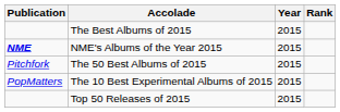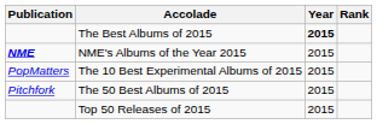 <table class="sortable wikitable">
 <tr>
 <th>Publication</th>
 <th>Accolade</th>
 <th>Year</th>
 <th>Rank</th>
 </tr>
 <tr>
 <td></td>
 <td>The Best Albums of 2015</td>
-<td>2015</td>
+<td><strong>2015</strong></td>
 <td></td>
 </tr>
 <tr>
 <td><strong><em><a href='#'>NME</a></em></strong></td>
 <td>NME's Albums of the Year 2015</td>
+<td>2015</td>
+<td></td>
+</tr>
+<tr>
+<td><em><a href='#'>PopMatters</a></em></td>
+<td>The 10 Best Experimental Albums of 2015</td>
 <td>2015</td>
 <td></td>
 </tr>
 <tr>
 <td><em><a href='#'>Pitchfork</a></em></td>
 <td>The 50 Best Albums of 2015</td>
 <td>2015</td>
 <td></td>
 </tr>
 <tr>
-<td><em><a href='#'>PopMatters</a></em></td>
-<td>The 10 Best Experimental Albums of 2015</td>
-<td>2015</td>
-<td></td>
-</tr>
-<tr>
 <td></td>
 <td>Top 50 Releases of 2015</td>
 <td>2015</td>
 <td></td>
 </tr>
 </table>
